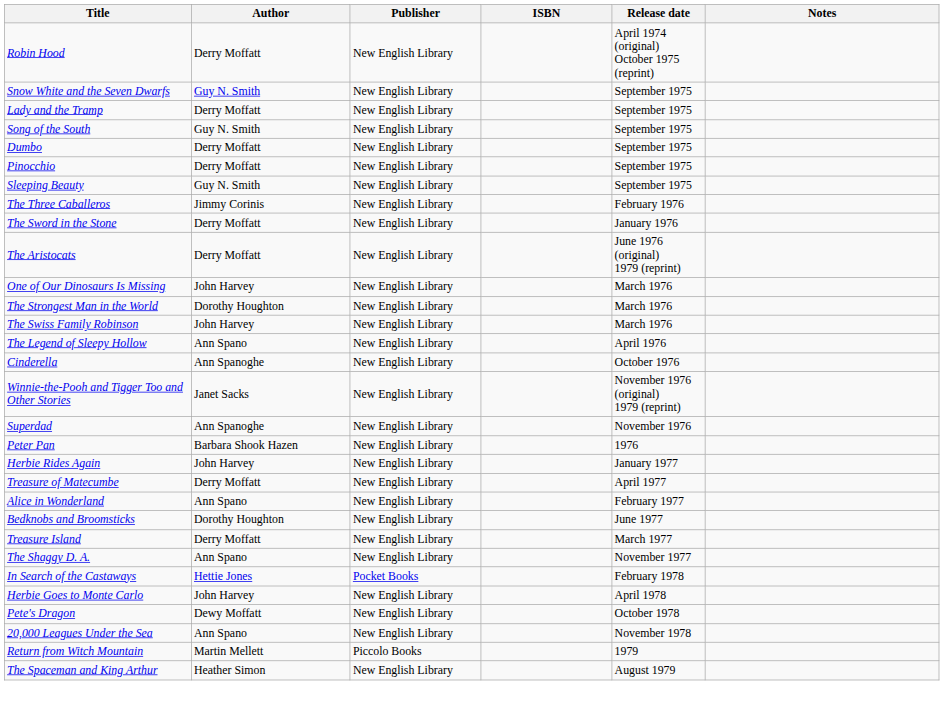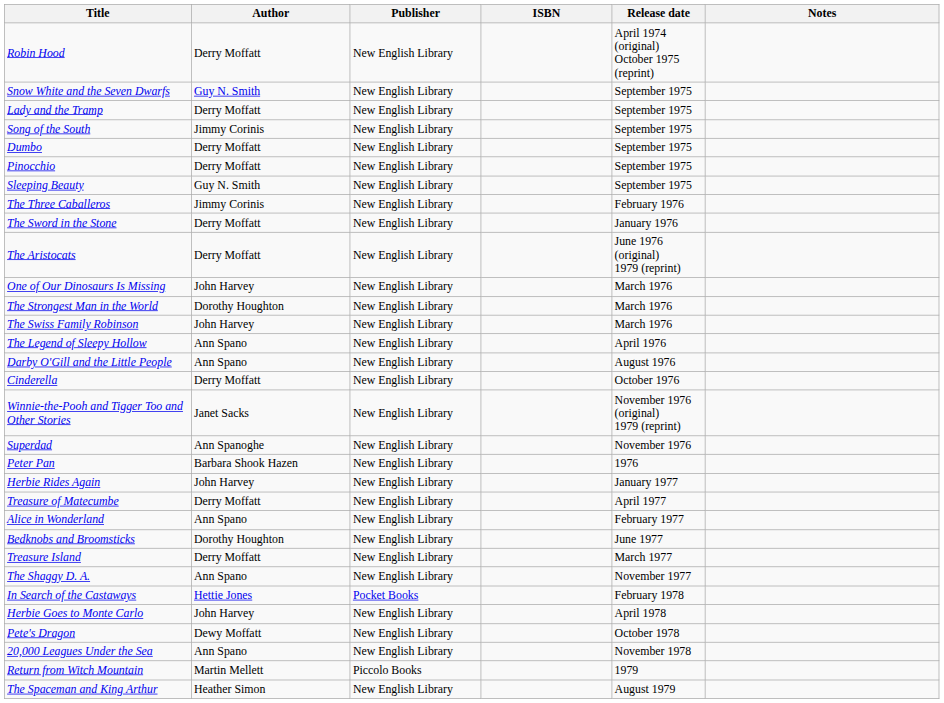 <table class="wikitable" width=100%>
 <tr>
 <th width=20%>Title</th>
 <th width=17%>Author</th>
 <th width=14%>Publisher</th>
 <th width=14%>ISBN</th>
 <th width=10%>Release date</th>
 <th width=25%>Notes</th>
 </tr>
 <tr>
 <td><em><a href='#'>Robin Hood</a></em></td>
 <td>Derry Moffatt</td>
 <td>New English Library</td>
 <td></td>
 <td>April 1974 (original)<br>October 1975 (reprint)</td>
 <td></td>
 </tr>
 <tr>
 <td><em><a href='#'>Snow White and the Seven Dwarfs</a></em></td>
 <td><a href='#'>Guy N. Smith</a></td>
 <td>New English Library</td>
 <td></td>
 <td>September 1975</td>
 <td></td>
 </tr>
 <tr>
 <td><em><a href='#'>Lady and the Tramp</a></em></td>
 <td>Derry Moffatt</td>
 <td>New English Library</td>
 <td></td>
 <td>September 1975</td>
 <td></td>
 </tr>
 <tr>
 <td><em><a href='#'>Song of the South</a></em></td>
-<td>Guy N. Smith</td>
+<td>Jimmy Corinis</td>
 <td>New English Library</td>
 <td></td>
 <td>September 1975</td>
 <td></td>
 </tr>
 <tr>
 <td><em><a href='#'>Dumbo</a></em></td>
 <td>Derry Moffatt</td>
 <td>New English Library</td>
 <td></td>
 <td>September 1975</td>
 <td></td>
 </tr>
 <tr>
 <td><em><a href='#'>Pinocchio</a></em></td>
 <td>Derry Moffatt</td>
 <td>New English Library</td>
 <td></td>
 <td>September 1975</td>
 <td></td>
 </tr>
 <tr>
 <td><em><a href='#'>Sleeping Beauty</a></em></td>
 <td>Guy N. Smith</td>
 <td>New English Library</td>
 <td></td>
 <td>September 1975</td>
 <td></td>
 </tr>
 <tr>
 <td><em><a href='#'>The Three Caballeros</a></em></td>
 <td>Jimmy Corinis</td>
 <td>New English Library</td>
 <td></td>
 <td>February 1976</td>
 <td></td>
 </tr>
 <tr>
 <td><em><a href='#'>The Sword in the Stone</a></em></td>
 <td>Derry Moffatt</td>
 <td>New English Library</td>
 <td></td>
 <td>January 1976</td>
 <td></td>
 </tr>
 <tr>
 <td><em><a href='#'>The Aristocats</a></em></td>
 <td>Derry Moffatt</td>
 <td>New English Library</td>
 <td></td>
 <td>June 1976 (original)<br>1979 (reprint)</td>
 <td></td>
 </tr>
 <tr>
 <td><em><a href='#'>One of Our Dinosaurs Is Missing</a></em></td>
 <td>John Harvey</td>
 <td>New English Library</td>
 <td></td>
 <td>March 1976</td>
 <td></td>
 </tr>
 <tr>
 <td><em><a href='#'>The Strongest Man in the World</a></em></td>
 <td>Dorothy Houghton</td>
 <td>New English Library</td>
 <td></td>
 <td>March 1976</td>
 <td></td>
 </tr>
 <tr>
 <td><em><a href='#'>The Swiss Family Robinson</a></em></td>
 <td>John Harvey</td>
 <td>New English Library</td>
 <td></td>
 <td>March 1976</td>
 <td></td>
 </tr>
 <tr>
 <td><em><a href='#'>The Legend of Sleepy Hollow</a></em></td>
 <td>Ann Spano</td>
 <td>New English Library</td>
 <td></td>
 <td>April 1976</td>
 <td></td>
 </tr>
 <tr>
+<td><em><a href='#'>Darby O'Gill and the Little People</a></em></td>
+<td>Ann Spano</td>
+<td>New English Library</td>
+<td></td>
+<td>August 1976</td>
+<td></td>
+</tr>
+<tr>
 <td><em><a href='#'>Cinderella</a></em></td>
-<td>Ann Spanoghe</td>
+<td>Derry Moffatt</td>
 <td>New English Library</td>
 <td></td>
 <td>October 1976</td>
 <td></td>
 </tr>
 <tr>
 <td><em><a href='#'>Winnie-the-Pooh and Tigger Too and Other Stories</a></em></td>
 <td>Janet Sacks</td>
 <td>New English Library</td>
 <td></td>
 <td>November 1976 (original)<br>1979 (reprint)</td>
 <td></td>
 </tr>
 <tr>
 <td><em><a href='#'>Superdad</a></em></td>
 <td>Ann Spanoghe</td>
 <td>New English Library</td>
 <td></td>
 <td>November 1976</td>
 <td></td>
 </tr>
 <tr>
 <td><em><a href='#'>Peter Pan</a></em></td>
 <td>Barbara Shook Hazen</td>
 <td>New English Library</td>
 <td></td>
 <td>1976</td>
 <td></td>
 </tr>
 <tr>
 <td><em><a href='#'>Herbie Rides Again</a></em></td>
 <td>John Harvey</td>
 <td>New English Library</td>
 <td></td>
 <td>January 1977</td>
 <td></td>
 </tr>
 <tr>
 <td><em><a href='#'>Treasure of Matecumbe</a></em></td>
 <td>Derry Moffatt</td>
 <td>New English Library</td>
 <td></td>
 <td>April 1977</td>
 <td></td>
 </tr>
 <tr>
 <td><em><a href='#'>Alice in Wonderland</a></em></td>
 <td>Ann Spano</td>
 <td>New English Library</td>
 <td></td>
 <td>February 1977</td>
 <td></td>
 </tr>
 <tr>
 <td><em><a href='#'>Bedknobs and Broomsticks</a></em></td>
 <td>Dorothy Houghton</td>
 <td>New English Library</td>
 <td></td>
 <td>June 1977</td>
 <td></td>
 </tr>
 <tr>
 <td><em><a href='#'>Treasure Island</a></em></td>
 <td>Derry Moffatt</td>
 <td>New English Library</td>
 <td></td>
 <td>March 1977</td>
 <td></td>
 </tr>
 <tr>
 <td><em><a href='#'>The Shaggy D. A.</a></em></td>
 <td>Ann Spano</td>
 <td>New English Library</td>
 <td></td>
 <td>November 1977</td>
 <td></td>
 </tr>
 <tr>
 <td><em><a href='#'>In Search of the Castaways</a></em></td>
 <td><a href='#'>Hettie Jones</a></td>
 <td><a href='#'>Pocket Books</a></td>
 <td></td>
 <td>February 1978</td>
 <td></td>
 </tr>
 <tr>
 <td><em><a href='#'>Herbie Goes to Monte Carlo</a></em></td>
 <td>John Harvey</td>
 <td>New English Library</td>
 <td></td>
 <td>April 1978</td>
 <td></td>
 </tr>
 <tr>
 <td><em><a href='#'>Pete's Dragon</a></em></td>
 <td>Dewy Moffatt</td>
 <td>New English Library</td>
 <td></td>
 <td>October 1978</td>
 <td></td>
 </tr>
 <tr>
 <td><em><a href='#'>20,000 Leagues Under the Sea</a></em></td>
 <td>Ann Spano</td>
 <td>New English Library</td>
 <td></td>
 <td>November 1978</td>
 <td></td>
 </tr>
 <tr>
 <td><em><a href='#'>Return from Witch Mountain</a></em></td>
 <td>Martin Mellett</td>
 <td>Piccolo Books</td>
 <td></td>
 <td>1979</td>
 <td></td>
 </tr>
 <tr>
 <td><em><a href='#'>The Spaceman and King Arthur</a></em></td>
 <td>Heather Simon</td>
 <td>New English Library</td>
 <td></td>
 <td>August 1979</td>
 <td></td>
 </tr>
 </table>
